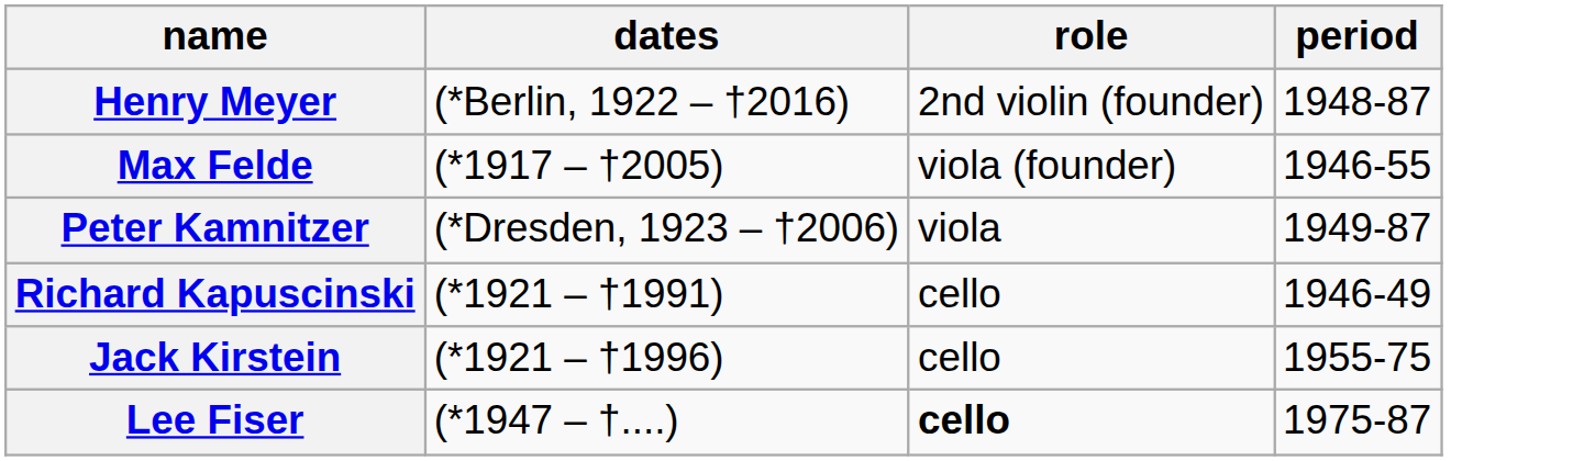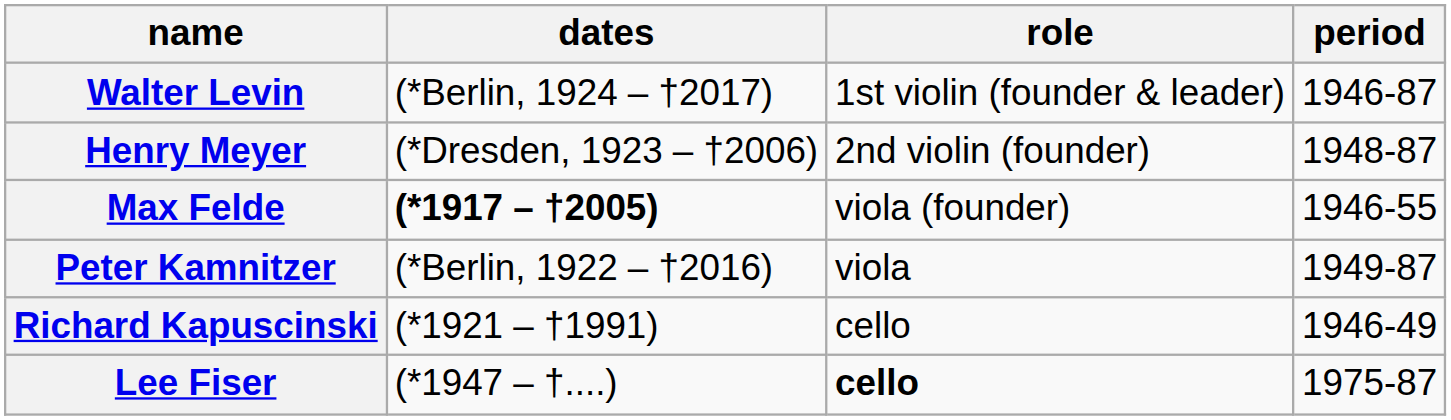 <table class="wikitable">
 <tr>
 <th>name</th>
 <th>dates</th>
 <th>role</th>
 <th>period</th>
 </tr>
 <tr>
+<th><a href='#'>Walter Levin</a></th>
+<td>(*Berlin, 1924 – †2017)</td>
+<td>1st violin (founder & leader)</td>
+<td>1946-87</td>
+</tr>
+<tr>
 <th><a href='#'>Henry Meyer</a></th>
-<td>(*Berlin, 1922 – †2016)</td>
+<td>(*Dresden, 1923 – †2006)</td>
 <td>2nd violin (founder)</td>
 <td>1948-87</td>
 </tr>
 <tr>
 <th><a href='#'>Max Felde</a></th>
-<td>(*1917 – †2005)</td>
+<td><strong>(*1917 – †2005)</strong></td>
 <td>viola (founder)</td>
 <td>1946-55</td>
 </tr>
 <tr>
 <th><a href='#'>Peter Kamnitzer</a></th>
-<td>(*Dresden, 1923 – †2006)</td>
+<td>(*Berlin, 1922 – †2016)</td>
 <td>viola</td>
 <td>1949-87</td>
 </tr>
 <tr>
 <th><a href='#'>Richard Kapuscinski</a></th>
 <td>(*1921 – †1991)</td>
 <td>cello</td>
 <td>1946-49</td>
 </tr>
 <tr>
-<th><a href='#'>Jack Kirstein</a></th>
-<td>(*1921 – †1996)</td>
-<td>cello</td>
-<td>1955-75</td>
-</tr>
-<tr>
 <th><a href='#'>Lee Fiser</a></th>
 <td>(*1947 – †....)</td>
 <td><strong>cello</strong></td>
 <td>1975-87</td>
 </tr>
 </table>
